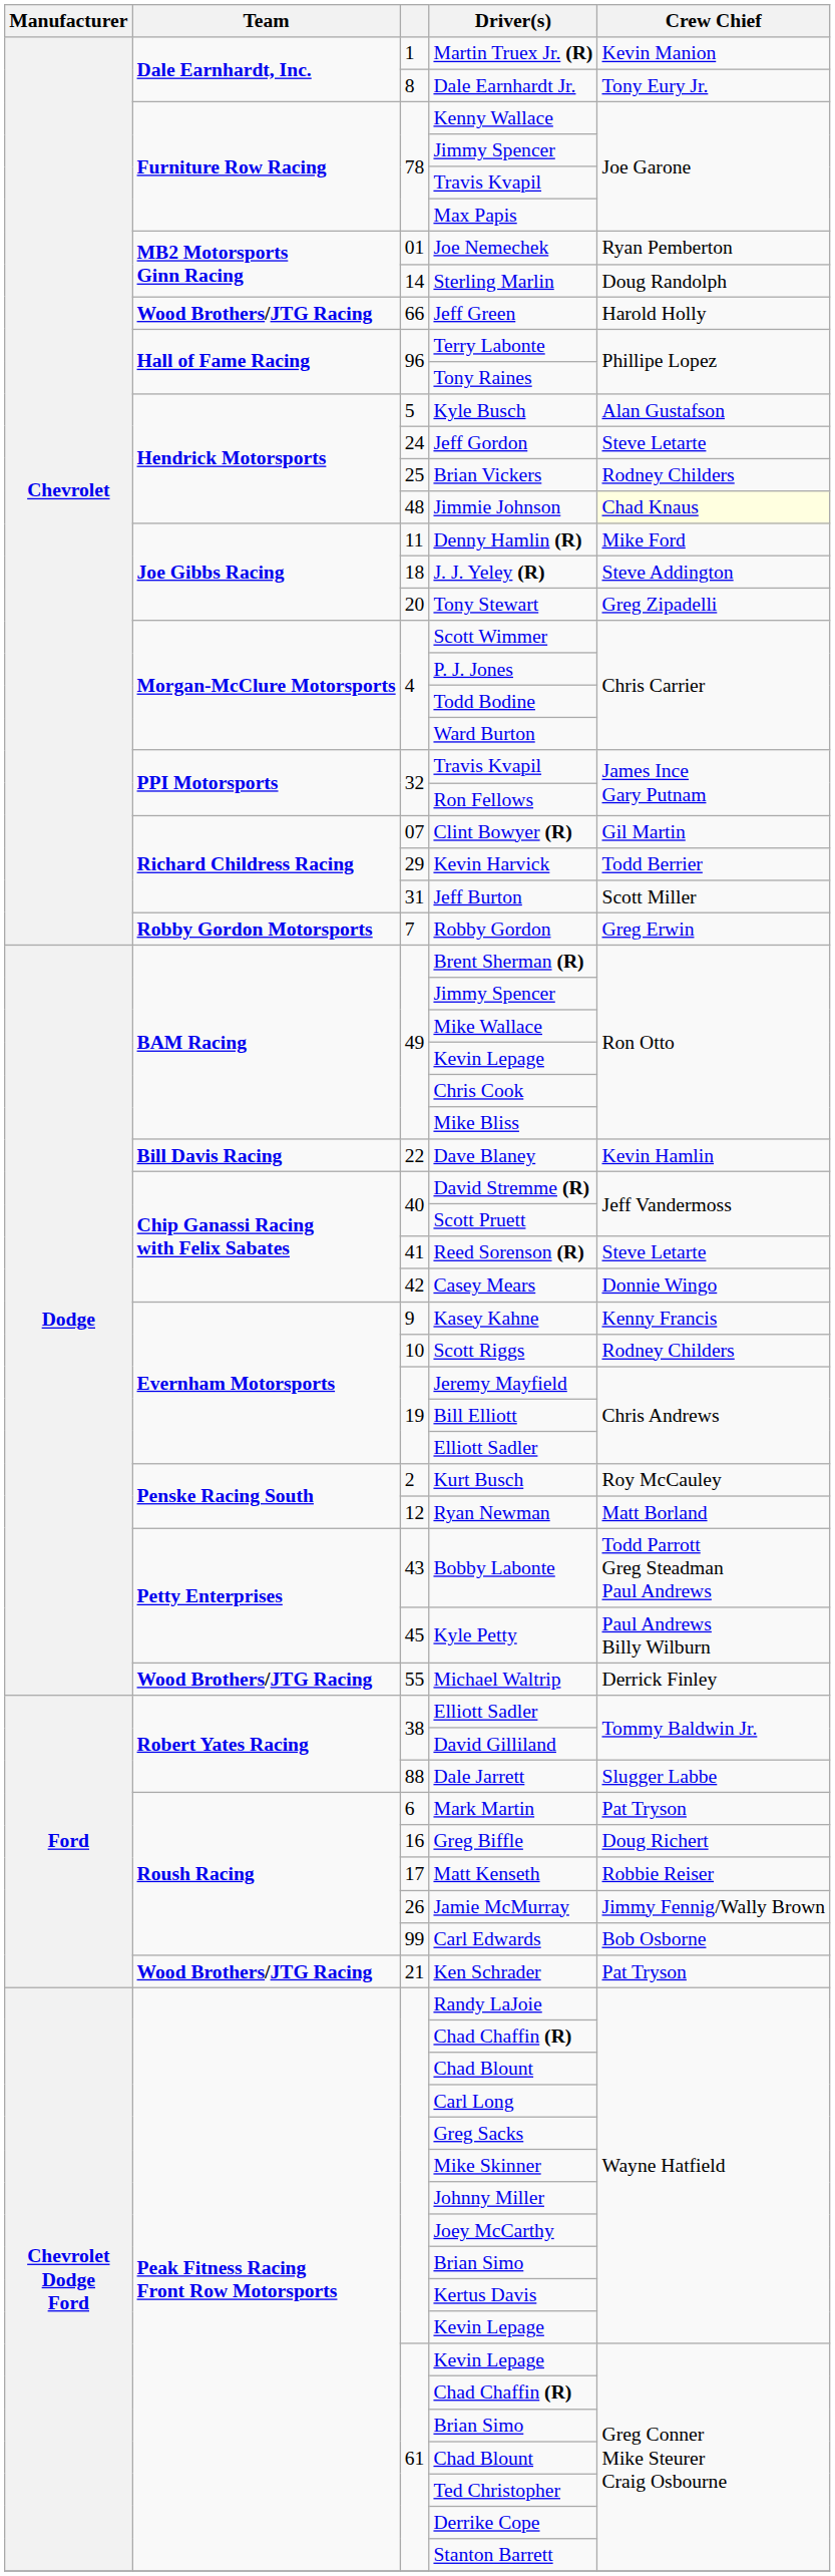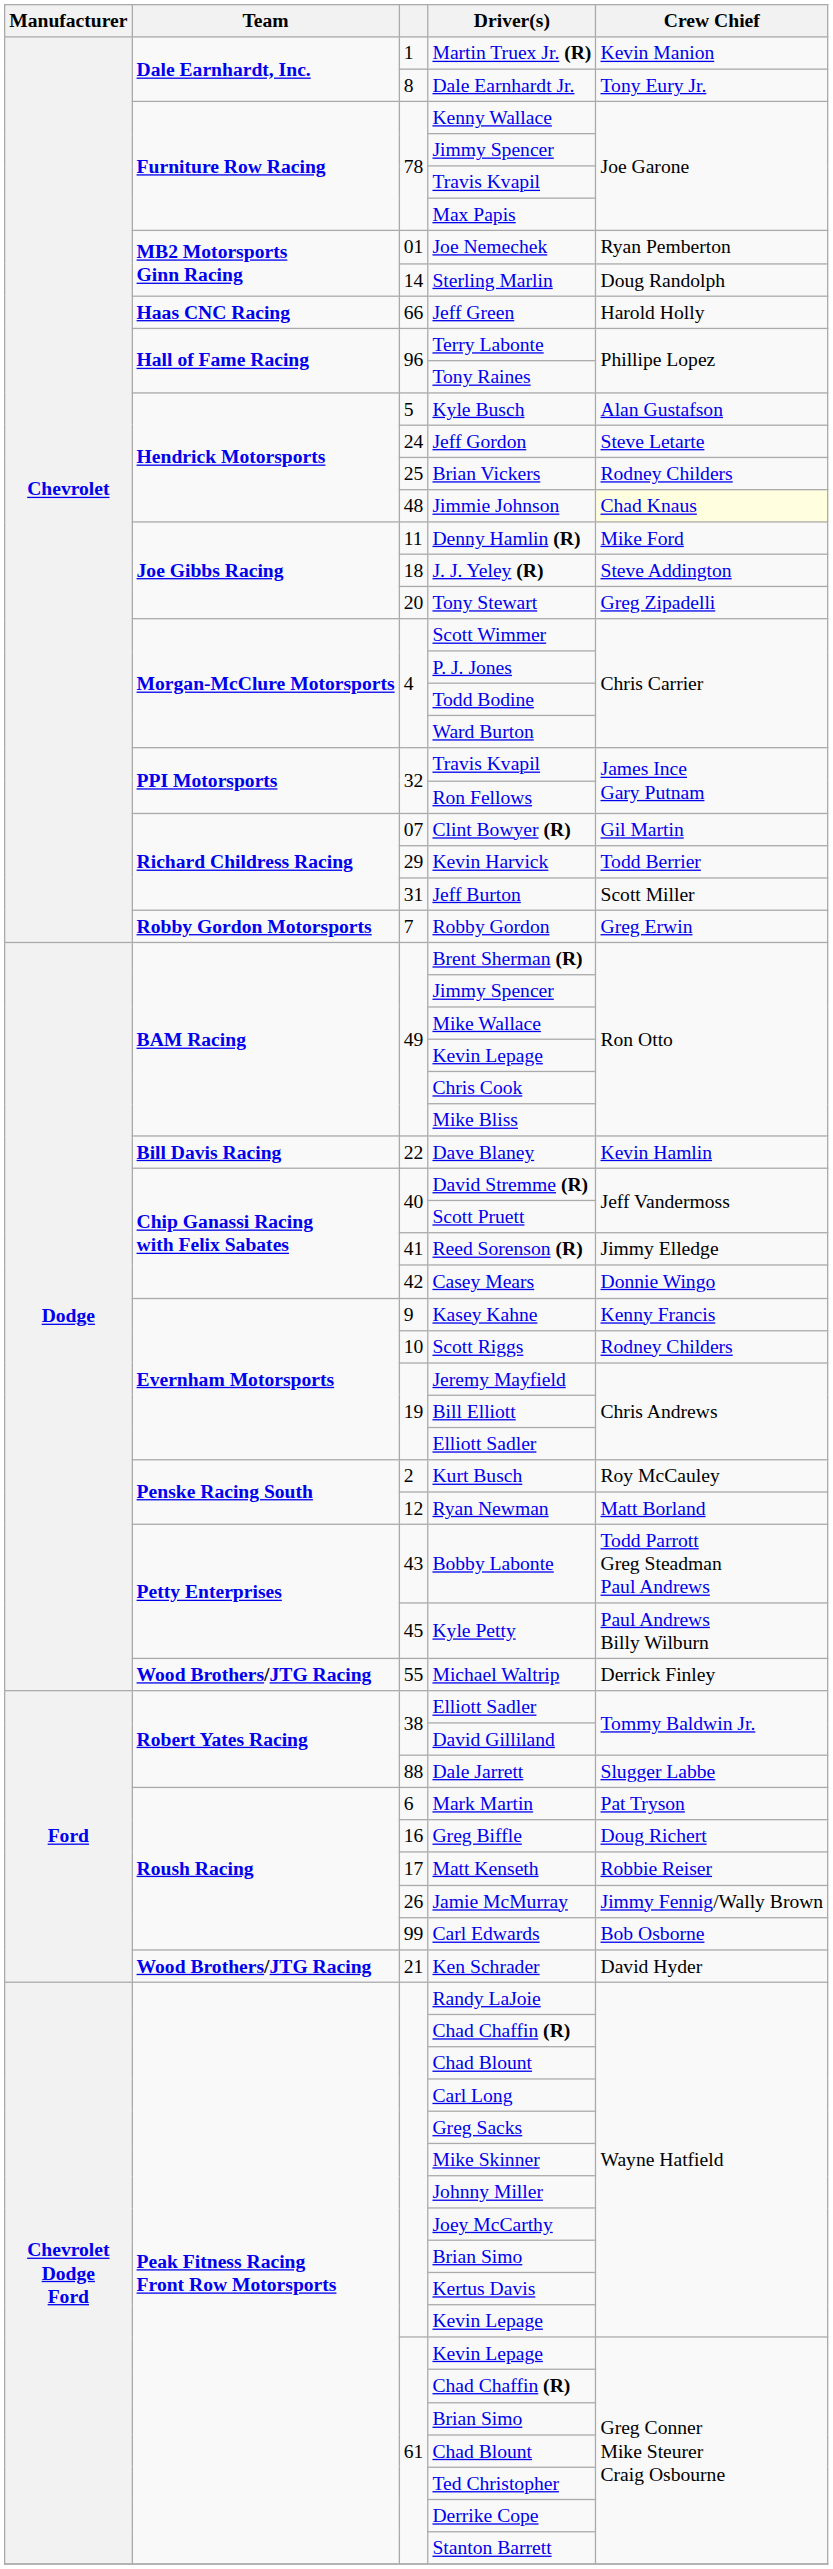 <table class="wikitable" style="font-size: 95%;">
 <tr>
 <th>Manufacturer</th>
 <th>Team</th>
 <th></th>
 <th>Driver(s)</th>
 <th>Crew Chief</th>
 </tr>
 <tr>
 <th rowspan=28><a href='#'>Chevrolet</a></th>
 <td rowspan=2><strong><a href='#'>Dale Earnhardt, Inc.</a></strong></td>
 <td>1</td>
 <td><a href='#'>Martin Truex Jr.</a> <strong>(R)</strong></td>
 <td><a href='#'>Kevin Manion</a></td>
 </tr>
 <tr>
 <td>8</td>
 <td><a href='#'>Dale Earnhardt Jr.</a></td>
 <td><a href='#'>Tony Eury Jr.</a></td>
 </tr>
 <tr>
 <td rowspan=4><strong><a href='#'>Furniture Row Racing</a></strong></td>
 <td rowspan=4>78</td>
 <td><a href='#'>Kenny Wallace</a> <small></small></td>
 <td rowspan=4>Joe Garone</td>
 </tr>
 <tr>
 <td><a href='#'>Jimmy Spencer</a> <small></small></td>
 </tr>
 <tr>
 <td><a href='#'>Travis Kvapil</a> <small></small></td>
 </tr>
 <tr>
 <td><a href='#'>Max Papis</a> <small></small></td>
 </tr>
 <tr>
 <td rowspan=2><strong><a href='#'>MB2 Motorsports</a></strong><br><strong><a href='#'>Ginn Racing</a></strong></td>
 <td>01</td>
 <td><a href='#'>Joe Nemechek</a></td>
 <td>Ryan Pemberton</td>
 </tr>
 <tr>
 <td>14</td>
 <td><a href='#'>Sterling Marlin</a></td>
 <td>Doug Randolph</td>
 </tr>
 <tr>
-<td><strong><a href='#'>Wood Brothers</a>/<a href='#'>JTG Racing</a></strong></td>
+<td><strong><a href='#'>Haas CNC Racing</a></strong></td>
 <td>66</td>
 <td><a href='#'>Jeff Green</a></td>
 <td>Harold Holly</td>
 </tr>
 <tr>
 <td rowspan=2><strong><a href='#'>Hall of Fame Racing</a></strong></td>
 <td rowspan=2>96</td>
 <td><a href='#'>Terry Labonte</a> <small></small></td>
 <td rowspan=2>Phillipe Lopez</td>
 </tr>
 <tr>
 <td><a href='#'>Tony Raines</a> <small></small></td>
 </tr>
 <tr>
 <td rowspan=4><strong><a href='#'>Hendrick Motorsports</a></strong></td>
 <td>5</td>
 <td><a href='#'>Kyle Busch</a></td>
 <td><a href='#'>Alan Gustafson</a></td>
 </tr>
 <tr>
 <td>24</td>
 <td><a href='#'>Jeff Gordon</a></td>
 <td><a href='#'>Steve Letarte</a></td>
 </tr>
 <tr>
 <td>25</td>
 <td><a href='#'>Brian Vickers</a></td>
 <td><a href='#'>Rodney Childers</a></td>
 </tr>
 <tr>
 <td>48</td>
 <td><a href='#'>Jimmie Johnson</a></td>
 <td style="background: lightyellow;"><a href='#'>Chad Knaus</a></td>
 </tr>
 <tr>
 <td rowspan=3><strong><a href='#'>Joe Gibbs Racing</a></strong></td>
 <td>11</td>
 <td><a href='#'>Denny Hamlin</a> <strong>(R)</strong></td>
 <td><a href='#'>Mike Ford</a></td>
 </tr>
 <tr>
 <td>18</td>
 <td><a href='#'>J. J. Yeley</a> <strong>(R)</strong></td>
 <td><a href='#'>Steve Addington</a></td>
 </tr>
 <tr>
 <td>20</td>
 <td><a href='#'>Tony Stewart</a></td>
 <td><a href='#'>Greg Zipadelli</a></td>
 </tr>
 <tr>
 <td rowspan=4><strong><a href='#'>Morgan-McClure Motorsports</a></strong></td>
 <td rowspan=4>4</td>
 <td><a href='#'>Scott Wimmer</a> <small></small></td>
 <td rowspan=4>Chris Carrier</td>
 </tr>
 <tr>
 <td><a href='#'>P. J. Jones</a> <small></small></td>
 </tr>
 <tr>
 <td><a href='#'>Todd Bodine</a> <small></small></td>
 </tr>
 <tr>
 <td><a href='#'>Ward Burton</a> <small></small></td>
 </tr>
 <tr>
 <td rowspan=2><strong><a href='#'>PPI Motorsports</a></strong></td>
 <td rowspan=2>32</td>
 <td><a href='#'>Travis Kvapil</a> <small></small></td>
 <td rowspan=2><a href='#'>James Ince</a><br><a href='#'>Gary Putnam</a></td>
 </tr>
 <tr>
 <td><a href='#'>Ron Fellows</a> <small></small></td>
 </tr>
 <tr>
 <td rowspan=3><strong><a href='#'>Richard Childress Racing</a></strong></td>
 <td>07</td>
 <td><a href='#'>Clint Bowyer</a> <strong>(R)</strong></td>
 <td><a href='#'>Gil Martin</a></td>
 </tr>
 <tr>
 <td>29</td>
 <td><a href='#'>Kevin Harvick</a></td>
 <td><a href='#'>Todd Berrier</a></td>
 </tr>
 <tr>
 <td>31</td>
 <td><a href='#'>Jeff Burton</a></td>
 <td>Scott Miller</td>
 </tr>
 <tr>
 <td><strong><a href='#'>Robby Gordon Motorsports</a></strong></td>
 <td>7</td>
 <td><a href='#'>Robby Gordon</a></td>
 <td><a href='#'>Greg Erwin</a></td>
 </tr>
 <tr>
 <th rowspan=21><a href='#'>Dodge</a></th>
 <td rowspan=6><strong><a href='#'>BAM Racing</a></strong></td>
 <td rowspan=6>49</td>
 <td><a href='#'>Brent Sherman</a> <strong>(R)</strong> <small></small></td>
 <td rowspan=6>Ron Otto</td>
 </tr>
 <tr>
 <td><a href='#'>Jimmy Spencer</a> <small></small></td>
 </tr>
 <tr>
 <td><a href='#'>Mike Wallace</a> <small></small></td>
 </tr>
 <tr>
 <td><a href='#'>Kevin Lepage</a> <small></small></td>
 </tr>
 <tr>
 <td><a href='#'>Chris Cook</a> <small></small></td>
 </tr>
 <tr>
 <td><a href='#'>Mike Bliss</a> <small></small></td>
 </tr>
 <tr>
 <td><strong><a href='#'>Bill Davis Racing</a></strong></td>
 <td>22</td>
 <td><a href='#'>Dave Blaney</a></td>
 <td><a href='#'>Kevin Hamlin</a></td>
 </tr>
 <tr>
 <td rowspan=4><strong><a href='#'>Chip Ganassi Racing<br>with Felix Sabates</a></strong></td>
 <td rowspan=2>40</td>
 <td><a href='#'>David Stremme</a> <strong>(R)</strong> <small></small></td>
 <td rowspan=2>Jeff Vandermoss</td>
 </tr>
 <tr>
 <td><a href='#'>Scott Pruett</a> <small></small></td>
 </tr>
 <tr>
 <td>41</td>
 <td><a href='#'>Reed Sorenson</a> <strong>(R)</strong></td>
-<td><a href='#'>Steve Letarte</a></td>
+<td>Jimmy Elledge</td>
 </tr>
 <tr>
 <td>42</td>
 <td><a href='#'>Casey Mears</a></td>
 <td><a href='#'>Donnie Wingo</a></td>
 </tr>
 <tr>
 <td rowspan=5><strong><a href='#'>Evernham Motorsports</a></strong></td>
 <td>9</td>
 <td><a href='#'>Kasey Kahne</a></td>
 <td><a href='#'>Kenny Francis</a></td>
 </tr>
 <tr>
 <td>10</td>
 <td><a href='#'>Scott Riggs</a></td>
 <td><a href='#'>Rodney Childers</a></td>
 </tr>
 <tr>
 <td rowspan=3>19</td>
 <td><a href='#'>Jeremy Mayfield</a> <small></small></td>
 <td rowspan=3>Chris Andrews</td>
 </tr>
 <tr>
 <td><a href='#'>Bill Elliott</a> <small></small></td>
 </tr>
 <tr>
 <td><a href='#'>Elliott Sadler</a> <small></small></td>
 </tr>
 <tr>
 <td rowspan=2><strong><a href='#'>Penske Racing South</a></strong></td>
 <td>2</td>
 <td><a href='#'>Kurt Busch</a></td>
 <td>Roy McCauley</td>
 </tr>
 <tr>
 <td>12</td>
 <td><a href='#'>Ryan Newman</a></td>
 <td><a href='#'>Matt Borland</a></td>
 </tr>
 <tr>
 <td rowspan=2><strong><a href='#'>Petty Enterprises</a></strong></td>
 <td>43</td>
 <td><a href='#'>Bobby Labonte</a></td>
 <td><a href='#'>Todd Parrott</a> <small></small><br> Greg Steadman <small></small><br> <a href='#'>Paul Andrews</a> <small></small></td>
 </tr>
 <tr>
 <td>45</td>
 <td><a href='#'>Kyle Petty</a></td>
 <td><a href='#'>Paul Andrews</a> <small></small><br> Billy Wilburn <small></small></td>
 </tr>
 <tr>
 <td><strong><a href='#'>Wood Brothers</a>/<a href='#'>JTG Racing</a></strong></td>
 <td>55</td>
 <td><a href='#'>Michael Waltrip</a></td>
 <td>Derrick Finley</td>
 </tr>
 <tr>
 <th rowspan=9><a href='#'>Ford</a></th>
 <td rowspan=3><strong><a href='#'>Robert Yates Racing</a></strong></td>
 <td rowspan=2>38</td>
 <td><a href='#'>Elliott Sadler</a> <small></small></td>
 <td rowspan=2><a href='#'>Tommy Baldwin Jr.</a></td>
 </tr>
 <tr>
 <td><a href='#'>David Gilliland</a> <small></small></td>
 </tr>
 <tr>
 <td>88</td>
 <td><a href='#'>Dale Jarrett</a></td>
 <td><a href='#'>Slugger Labbe</a></td>
 </tr>
 <tr>
 <td rowspan=5><strong><a href='#'>Roush Racing</a></strong></td>
 <td>6</td>
 <td><a href='#'>Mark Martin</a></td>
 <td><a href='#'>Pat Tryson</a></td>
 </tr>
 <tr>
 <td>16</td>
 <td><a href='#'>Greg Biffle</a></td>
 <td><a href='#'>Doug Richert</a></td>
 </tr>
 <tr>
 <td>17</td>
 <td><a href='#'>Matt Kenseth</a></td>
 <td><a href='#'>Robbie Reiser</a></td>
 </tr>
 <tr>
 <td>26</td>
 <td><a href='#'>Jamie McMurray</a></td>
 <td><a href='#'>Jimmy Fennig</a>/Wally Brown</td>
 </tr>
 <tr>
 <td>99</td>
 <td><a href='#'>Carl Edwards</a></td>
 <td><a href='#'>Bob Osborne</a></td>
 </tr>
 <tr>
 <td><strong><a href='#'>Wood Brothers</a>/<a href='#'>JTG Racing</a></strong></td>
 <td>21</td>
 <td><a href='#'>Ken Schrader</a></td>
-<td><a href='#'>Pat Tryson</a></td>
+<td>David Hyder</td>
 </tr>
 <tr>
 <th rowspan=18><a href='#'>Chevrolet</a><br><a href='#'>Dodge</a><br><a href='#'>Ford</a></th>
 <td rowspan=18><strong><a href='#'>Peak Fitness Racing</a></strong> <small></small> <br> <strong><a href='#'>Front Row Motorsports</a></strong> <small></small></td>
 <td rowspan=11></td>
 <td><a href='#'>Randy LaJoie</a> <small></small></td>
 <td rowspan=11>Wayne Hatfield</td>
 </tr>
 <tr>
 <td><a href='#'>Chad Chaffin</a> <strong>(R)</strong> <small></small></td>
 </tr>
 <tr>
 <td><a href='#'>Chad Blount</a> <small></small></td>
 </tr>
 <tr>
 <td><a href='#'>Carl Long</a> <small></small></td>
 </tr>
 <tr>
 <td><a href='#'>Greg Sacks</a> <small></small></td>
 </tr>
 <tr>
 <td><a href='#'>Mike Skinner</a> <small></small></td>
 </tr>
 <tr>
 <td><a href='#'>Johnny Miller</a> <small></small></td>
 </tr>
 <tr>
 <td><a href='#'>Joey McCarthy</a> <small></small></td>
 </tr>
 <tr>
 <td><a href='#'>Brian Simo</a> <small></small></td>
 </tr>
 <tr>
 <td><a href='#'>Kertus Davis</a> <small></small></td>
 </tr>
 <tr>
 <td><a href='#'>Kevin Lepage</a> <small></small></td>
 </tr>
 <tr>
 <td rowspan=7>61</td>
 <td><a href='#'>Kevin Lepage</a> <small></small></td>
 <td rowspan=7>Greg Conner <small></small><br>Mike Steurer <small></small><br>Craig Osbourne <small></small></td>
 </tr>
 <tr>
 <td><a href='#'>Chad Chaffin</a> <strong>(R)</strong> <small></small></td>
 </tr>
 <tr>
 <td><a href='#'>Brian Simo</a> <small></small></td>
 </tr>
 <tr>
 <td><a href='#'>Chad Blount</a> <small></small></td>
 </tr>
 <tr>
 <td><a href='#'>Ted Christopher</a> <small></small></td>
 </tr>
 <tr>
 <td><a href='#'>Derrike Cope</a> <small></small></td>
 </tr>
 <tr>
 <td><a href='#'>Stanton Barrett</a> <small></small></td>
 </tr>
 <tr>
 </tr>
 </table>
